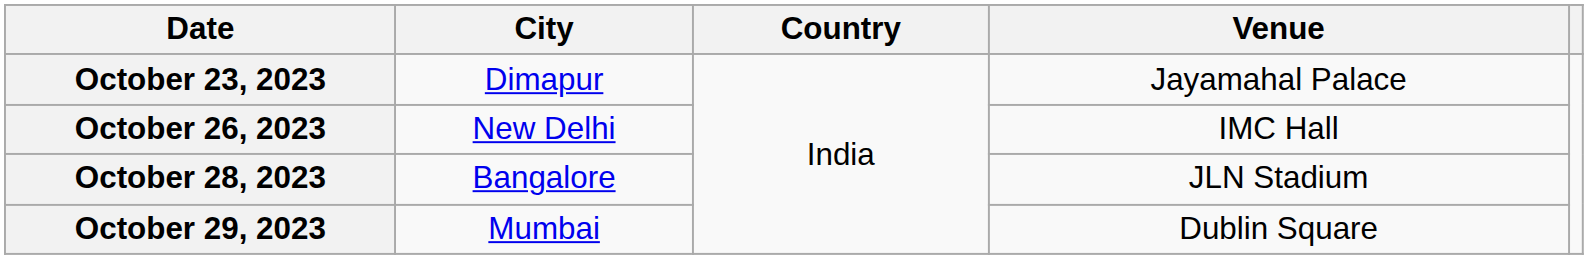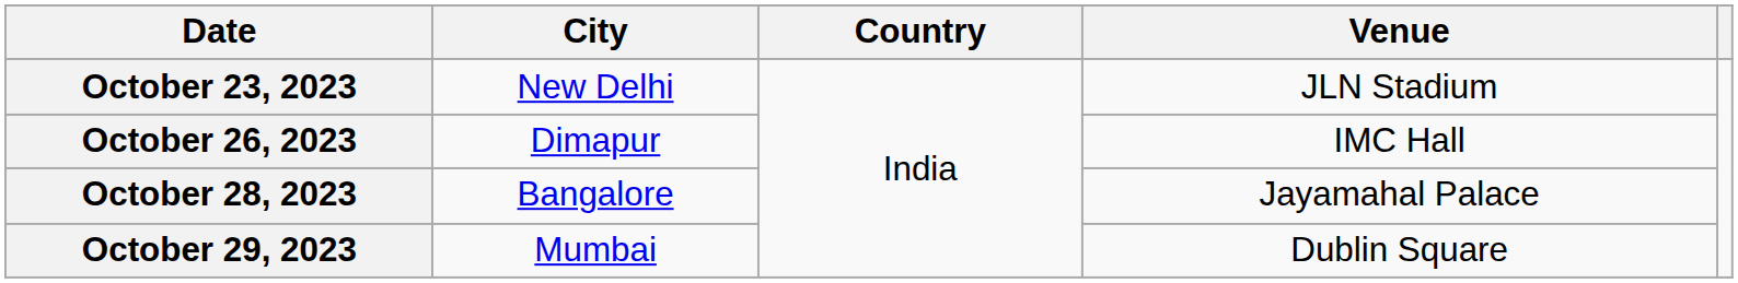 <table class="wikitable plainrowheaders" style="text-align:center">
 <tr>
 <th scope="col" style="width:12em">Date</th>
 <th scope="col" style="width:9em">City</th>
 <th scope="col" style="width:9em">Country</th>
 <th scope="col" style="width:18em">Venue</th>
 <th scope="col"></th>
 </tr>
 <tr>
 <th scope="row">October 23, 2023</th>
-<td><a href='#'>Dimapur</a></td>
+<td><a href='#'>New Delhi</a></td>
 <td rowspan="4">India</td>
-<td>Jayamahal Palace</td>
+<td>JLN Stadium</td>
 <td rowspan="4"></td>
 </tr>
 <tr>
 <th scope="row">October 26, 2023</th>
-<td><a href='#'>New Delhi</a></td>
+<td><a href='#'>Dimapur</a></td>
 <td>IMC Hall</td>
 </tr>
 <tr>
 <th scope="row">October 28, 2023</th>
 <td><a href='#'>Bangalore</a></td>
-<td>JLN Stadium</td>
+<td>Jayamahal Palace</td>
 </tr>
 <tr>
 <th scope="row">October 29, 2023</th>
 <td><a href='#'>Mumbai</a></td>
 <td>Dublin Square</td>
 </tr>
 </table>
